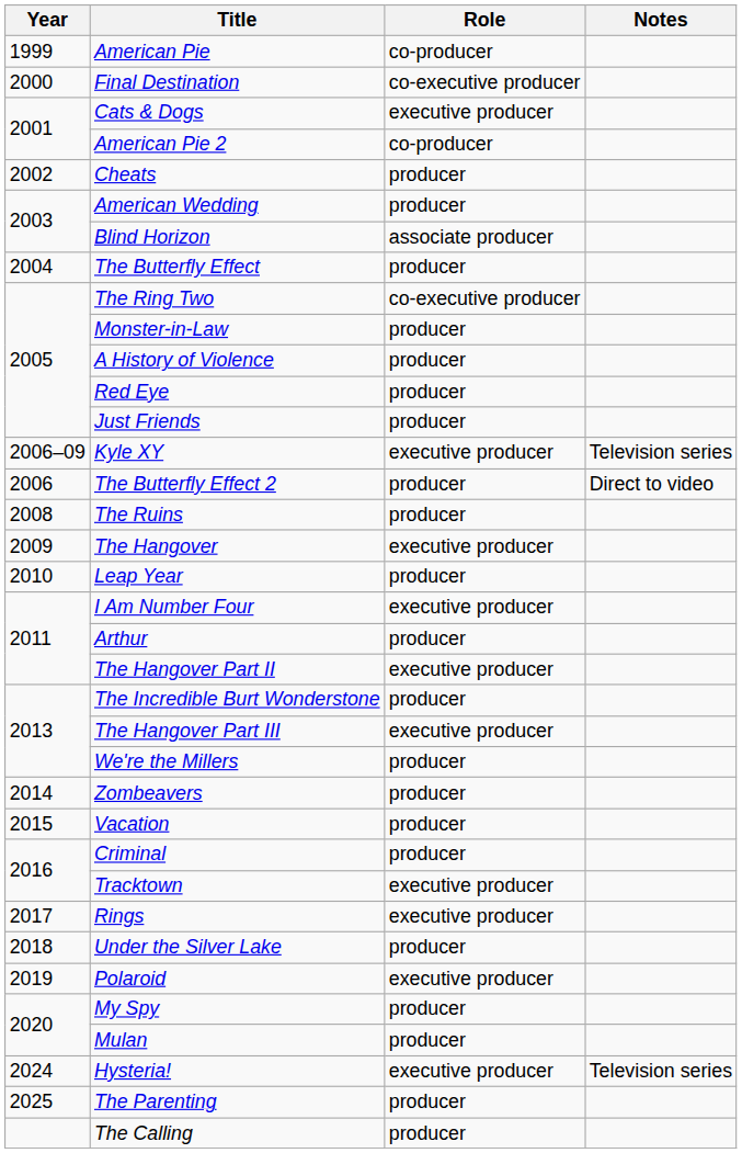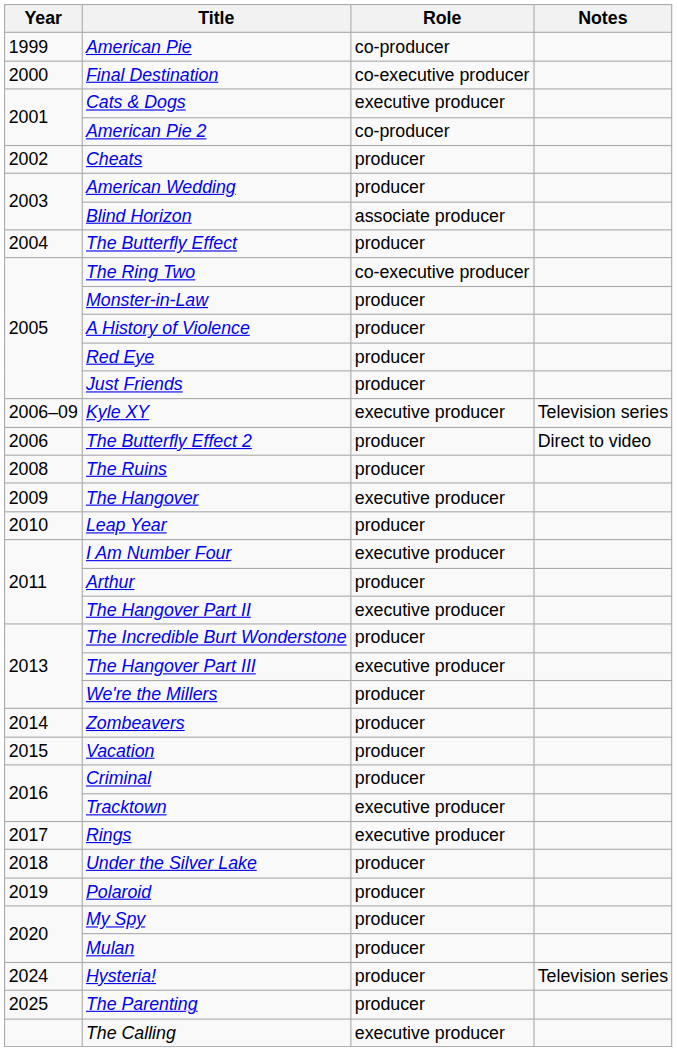 <table class="wikitable sortable">
 <tr>
 <th>Year</th>
 <th>Title</th>
 <th>Role</th>
 <th class="unsortable">Notes</th>
 </tr>
 <tr>
 <td>1999</td>
 <td><em><a href='#'>American Pie</a></em></td>
 <td>co-producer</td>
 <td></td>
 </tr>
 <tr>
 <td>2000</td>
 <td><em><a href='#'>Final Destination</a></em></td>
 <td>co-executive producer</td>
 <td></td>
 </tr>
 <tr>
 <td rowspan=2>2001</td>
 <td><em><a href='#'>Cats & Dogs</a></em></td>
 <td>executive producer</td>
 <td></td>
 </tr>
 <tr>
 <td><em><a href='#'>American Pie 2</a></em></td>
 <td>co-producer</td>
 <td></td>
 </tr>
 <tr>
 <td>2002</td>
 <td><em><a href='#'>Cheats</a></em></td>
 <td>producer</td>
 <td></td>
 </tr>
 <tr>
 <td rowspan=2>2003</td>
 <td><em><a href='#'>American Wedding</a></em></td>
 <td>producer</td>
 <td></td>
 </tr>
 <tr>
 <td><em><a href='#'>Blind Horizon</a></em></td>
 <td>associate producer</td>
 <td></td>
 </tr>
 <tr>
 <td>2004</td>
 <td><em><a href='#'>The Butterfly Effect</a></em></td>
 <td>producer</td>
 <td></td>
 </tr>
 <tr>
 <td rowspan=5>2005</td>
 <td><em><a href='#'>The Ring Two</a></em></td>
 <td>co-executive producer</td>
 <td></td>
 </tr>
 <tr>
 <td><em><a href='#'>Monster-in-Law</a></em></td>
 <td>producer</td>
 <td></td>
 </tr>
 <tr>
 <td><em><a href='#'>A History of Violence</a></em></td>
 <td>producer</td>
 <td></td>
 </tr>
 <tr>
 <td><em><a href='#'>Red Eye</a></em></td>
 <td>producer</td>
 <td></td>
 </tr>
 <tr>
 <td><em><a href='#'>Just Friends</a></em></td>
 <td>producer</td>
 <td></td>
 </tr>
 <tr>
 <td>2006–09</td>
 <td><em><a href='#'>Kyle XY</a></em></td>
 <td>executive producer</td>
 <td>Television series</td>
 </tr>
 <tr>
 <td>2006</td>
 <td><em><a href='#'>The Butterfly Effect 2</a></em></td>
 <td>producer</td>
 <td>Direct to video</td>
 </tr>
 <tr>
 <td>2008</td>
 <td><em><a href='#'>The Ruins</a></em></td>
 <td>producer</td>
 <td></td>
 </tr>
 <tr>
 <td>2009</td>
 <td><em><a href='#'>The Hangover</a></em></td>
 <td>executive producer</td>
 <td></td>
 </tr>
 <tr>
 <td>2010</td>
 <td><em><a href='#'>Leap Year</a></em></td>
 <td>producer</td>
 <td></td>
 </tr>
 <tr>
 <td rowspan=3>2011</td>
 <td><em><a href='#'>I Am Number Four</a></em></td>
 <td>executive producer</td>
 <td></td>
 </tr>
 <tr>
 <td><em><a href='#'>Arthur</a></em></td>
 <td>producer</td>
 <td></td>
 </tr>
 <tr>
 <td><em><a href='#'>The Hangover Part II</a></em></td>
 <td>executive producer</td>
 <td></td>
 </tr>
 <tr>
 <td rowspan=3>2013</td>
 <td><em><a href='#'>The Incredible Burt Wonderstone</a></em></td>
 <td>producer</td>
 <td></td>
 </tr>
 <tr>
 <td><em><a href='#'>The Hangover Part III</a></em></td>
 <td>executive producer</td>
 <td></td>
 </tr>
 <tr>
 <td><em><a href='#'>We're the Millers</a></em></td>
 <td>producer</td>
 <td></td>
 </tr>
 <tr>
 <td>2014</td>
 <td><em><a href='#'>Zombeavers</a></em></td>
 <td>producer</td>
 <td></td>
 </tr>
 <tr>
 <td>2015</td>
 <td><em><a href='#'>Vacation</a></em></td>
 <td>producer</td>
 <td></td>
 </tr>
 <tr>
 <td rowspan=2>2016</td>
 <td><em><a href='#'>Criminal</a></em></td>
 <td>producer</td>
 <td></td>
 </tr>
 <tr>
 <td><em><a href='#'>Tracktown</a></em></td>
 <td>executive producer</td>
 <td></td>
 </tr>
 <tr>
 <td>2017</td>
 <td><em><a href='#'>Rings</a></em></td>
 <td>executive producer</td>
 <td></td>
 </tr>
 <tr>
 <td>2018</td>
 <td><em><a href='#'>Under the Silver Lake</a></em></td>
 <td>producer</td>
 <td></td>
 </tr>
 <tr>
 <td>2019</td>
 <td><em><a href='#'>Polaroid</a></em></td>
-<td>executive producer</td>
+<td>producer</td>
 <td></td>
 </tr>
 <tr>
 <td rowspan=2>2020</td>
 <td><em><a href='#'>My Spy</a></em></td>
 <td>producer</td>
 <td></td>
 </tr>
 <tr>
 <td><em><a href='#'>Mulan</a></em></td>
 <td>producer</td>
 <td></td>
 </tr>
 <tr>
 <td>2024</td>
 <td><em><a href='#'>Hysteria!</a></em></td>
-<td>executive producer</td>
+<td>producer</td>
 <td>Television series</td>
 </tr>
 <tr>
 <td>2025</td>
 <td><em><a href='#'>The Parenting</a></em></td>
 <td>producer</td>
 <td></td>
 </tr>
 <tr>
 <td></td>
 <td><em>The Calling</em></td>
-<td>producer</td>
+<td>executive producer</td>
 <td></td>
 </tr>
 <tr>
 </tr>
 </table>
